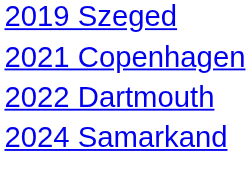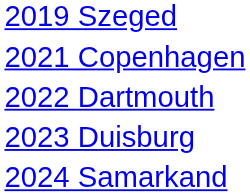 <table>
 <tr>
 <td></td>
 <td></td>
 <td></td>
 <td></td>
 </tr>
 <tr>
 <td><a href='#'>2019 Szeged</a></td>
 <td></td>
 <td></td>
 <td></td>
 </tr>
 <tr>
 <td><a href='#'>2021 Copenhagen</a></td>
 <td></td>
 <td></td>
 <td></td>
 </tr>
 <tr>
 <td><a href='#'>2022 Dartmouth</a></td>
 <td></td>
 <td></td>
 <td></td>
 </tr>
 <tr>
+<td><a href='#'>2023 Duisburg</a></td>
+<td></td>
+<td></td>
+<td></td>
+</tr>
+<tr>
 <td><a href='#'>2024 Samarkand</a></td>
 <td></td>
 <td></td>
 <td></td>
 </tr>
 </table>
